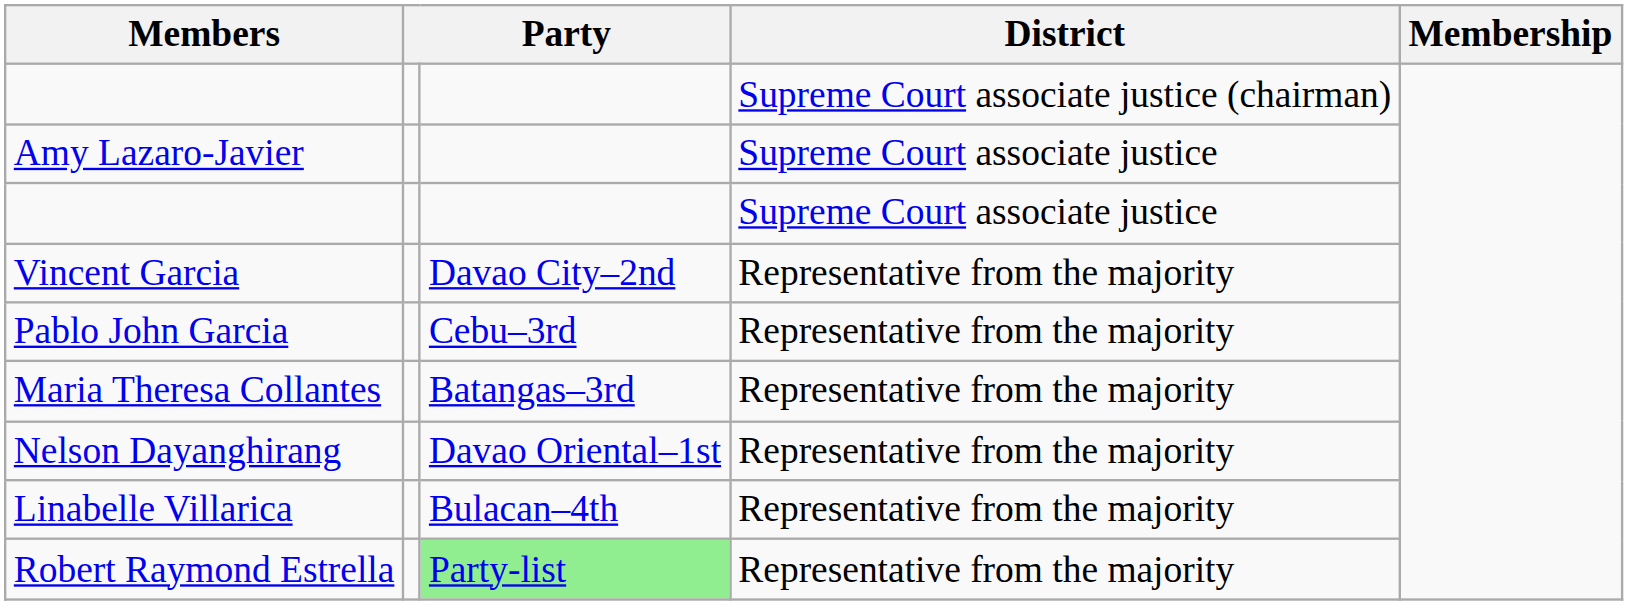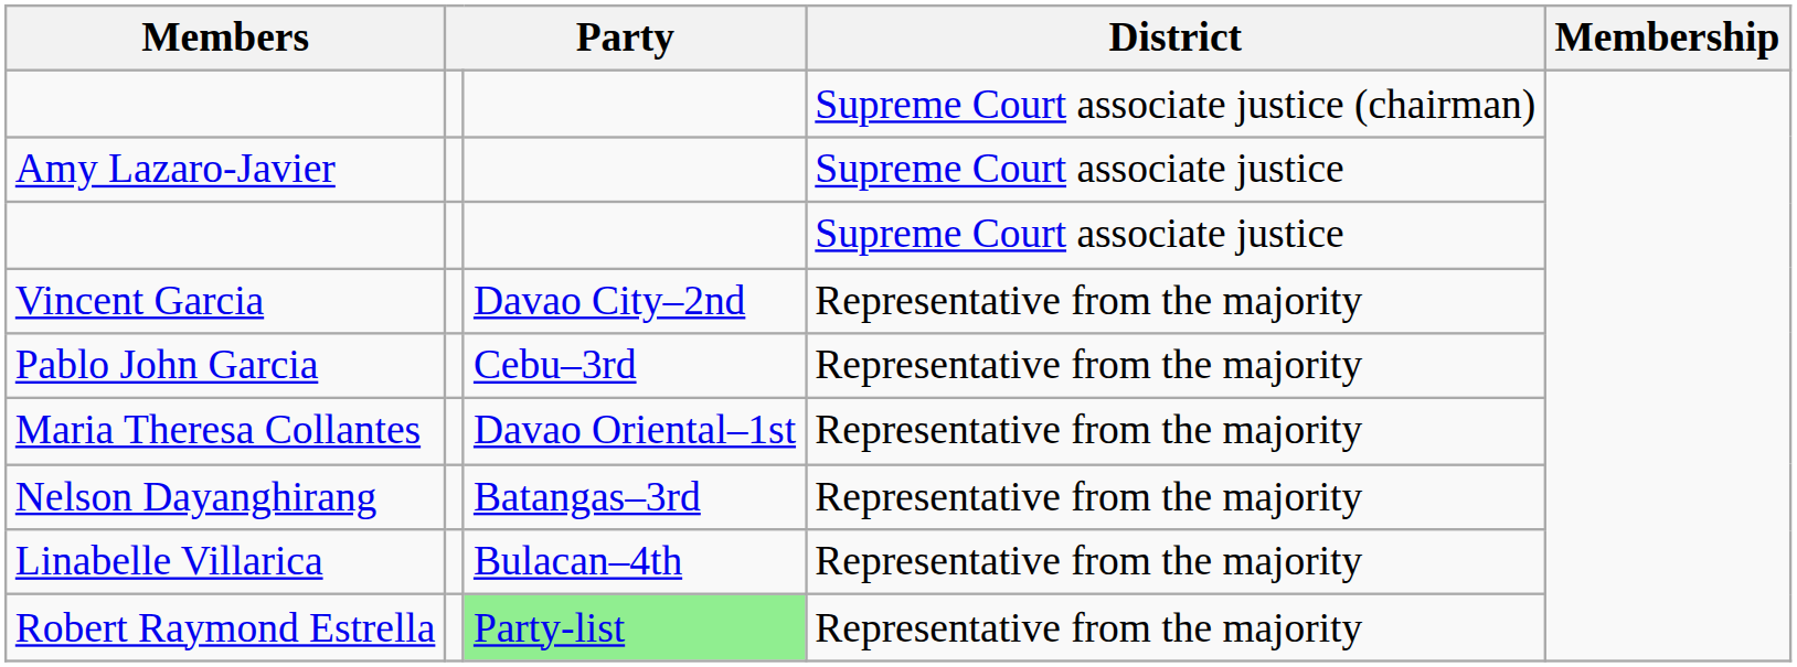 <table class=wikitable>
 <tr>
 <th>Members</th>
 <th colspan="2">Party</th>
 <th>District</th>
 <th>Membership</th>
 </tr>
 <tr>
 <td><em></em></td>
 <td></td>
 <td></td>
 <td><a href='#'>Supreme Court</a> associate justice (chairman)</td>
 </tr>
 <tr>
 <td><a href='#'>Amy Lazaro-Javier</a></td>
 <td></td>
 <td></td>
 <td><a href='#'>Supreme Court</a> associate justice</td>
 </tr>
 <tr>
 <td></td>
 <td></td>
 <td></td>
 <td><a href='#'>Supreme Court</a> associate justice</td>
 </tr>
 <tr>
 <td><a href='#'>Vincent Garcia</a></td>
 <td></td>
 <td><a href='#'>Davao City–2nd</a></td>
 <td>Representative from the majority</td>
 </tr>
 <tr>
 <td><a href='#'>Pablo John Garcia</a></td>
 <td></td>
 <td><a href='#'>Cebu–3rd</a></td>
 <td>Representative from the majority</td>
 </tr>
 <tr>
 <td><a href='#'>Maria Theresa Collantes</a></td>
 <td></td>
-<td><a href='#'>Batangas–3rd</a></td>
+<td><a href='#'>Davao Oriental–1st</a></td>
 <td>Representative from the majority</td>
 </tr>
 <tr>
 <td><a href='#'>Nelson Dayanghirang</a></td>
 <td></td>
-<td><a href='#'>Davao Oriental–1st</a></td>
+<td><a href='#'>Batangas–3rd</a></td>
 <td>Representative from the majority</td>
 </tr>
 <tr>
 <td><a href='#'>Linabelle Villarica</a></td>
 <td></td>
 <td><a href='#'>Bulacan–4th</a></td>
 <td>Representative from the majority</td>
 </tr>
 <tr>
 <td><a href='#'>Robert Raymond Estrella</a></td>
 <td></td>
 <td style="background: lightgreen;"><a href='#'>Party-list</a></td>
 <td>Representative from the majority</td>
 </tr>
 </table>
